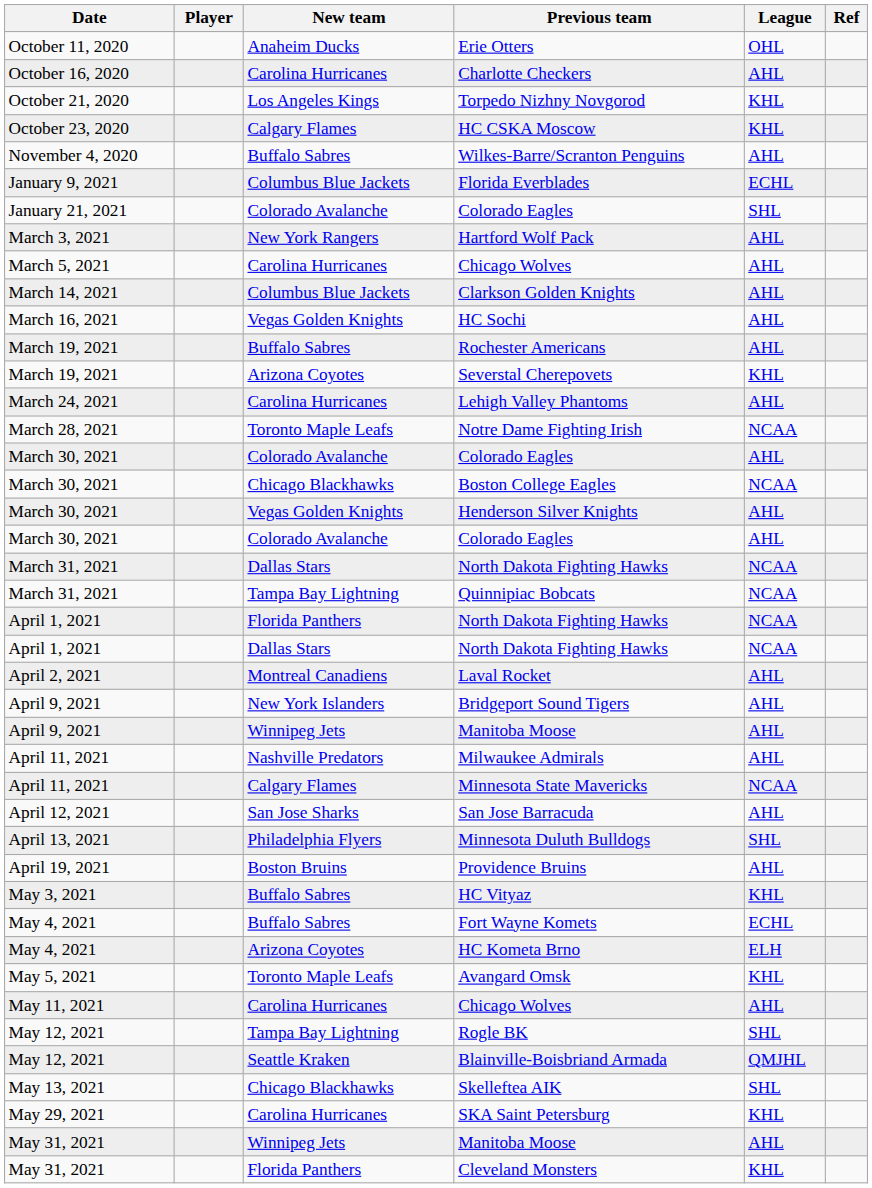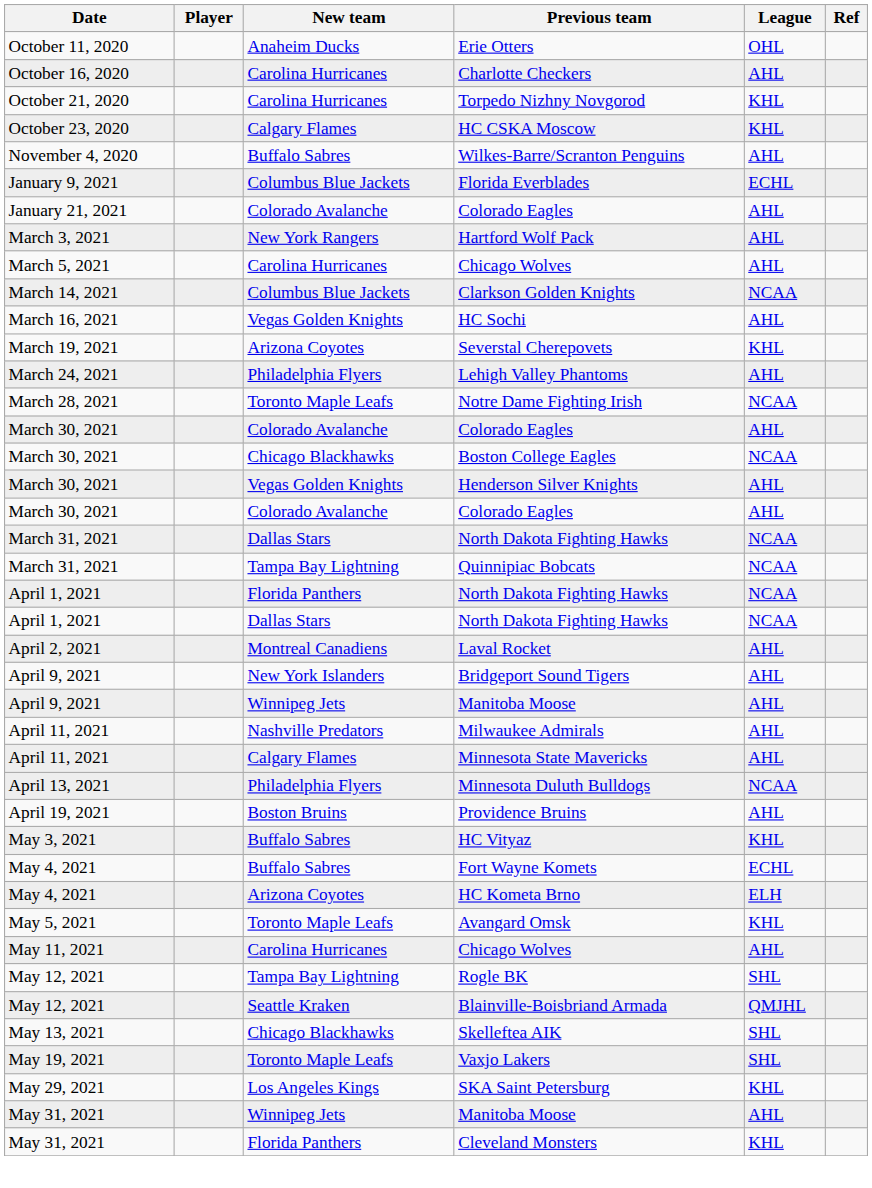 <table class="wikitable sortable" style="border:1px solid #999999; width:800px;">
 <tr>
 <th>Date</th>
 <th>Player</th>
 <th>New team</th>
 <th>Previous team</th>
 <th>League</th>
 <th>Ref</th>
 </tr>
 <tr>
 <td>October 11, 2020</td>
 <td></td>
 <td><a href='#'>Anaheim Ducks</a></td>
 <td><a href='#'>Erie Otters</a></td>
 <td><a href='#'>OHL</a></td>
 <td></td>
 </tr>
 <tr bgcolor="eeeeee">
 <td>October 16, 2020</td>
 <td></td>
 <td><a href='#'>Carolina Hurricanes</a></td>
 <td><a href='#'>Charlotte Checkers</a></td>
 <td><a href='#'>AHL</a></td>
 <td></td>
 </tr>
 <tr>
 <td>October 21, 2020</td>
 <td></td>
-<td><a href='#'>Los Angeles Kings</a></td>
+<td><a href='#'>Carolina Hurricanes</a></td>
 <td><a href='#'>Torpedo Nizhny Novgorod</a></td>
 <td><a href='#'>KHL</a></td>
 <td></td>
 </tr>
 <tr bgcolor="eeeeee">
 <td>October 23, 2020</td>
 <td></td>
 <td><a href='#'>Calgary Flames</a></td>
 <td><a href='#'>HC CSKA Moscow</a></td>
 <td><a href='#'>KHL</a></td>
 <td></td>
 </tr>
 <tr>
 <td>November 4, 2020</td>
 <td></td>
 <td><a href='#'>Buffalo Sabres</a></td>
 <td><a href='#'>Wilkes-Barre/Scranton Penguins</a></td>
 <td><a href='#'>AHL</a></td>
 <td></td>
 </tr>
 <tr bgcolor="eeeeee">
 <td>January 9, 2021</td>
 <td></td>
 <td><a href='#'>Columbus Blue Jackets</a></td>
 <td><a href='#'>Florida Everblades</a></td>
 <td><a href='#'>ECHL</a></td>
 <td></td>
 </tr>
 <tr>
 <td>January 21, 2021</td>
 <td></td>
 <td><a href='#'>Colorado Avalanche</a></td>
 <td><a href='#'>Colorado Eagles</a></td>
-<td><a href='#'>SHL</a></td>
+<td><a href='#'>AHL</a></td>
 <td></td>
 </tr>
 <tr bgcolor="eeeeee">
 <td>March 3, 2021</td>
 <td></td>
 <td><a href='#'>New York Rangers</a></td>
 <td><a href='#'>Hartford Wolf Pack</a></td>
 <td><a href='#'>AHL</a></td>
 <td></td>
 </tr>
 <tr>
 <td>March 5, 2021</td>
 <td></td>
 <td><a href='#'>Carolina Hurricanes</a></td>
 <td><a href='#'>Chicago Wolves</a></td>
 <td><a href='#'>AHL</a></td>
 <td></td>
 </tr>
 <tr bgcolor="eeeeee">
 <td>March 14, 2021</td>
 <td></td>
 <td><a href='#'>Columbus Blue Jackets</a></td>
 <td><a href='#'>Clarkson Golden Knights</a></td>
-<td><a href='#'>AHL</a></td>
+<td><a href='#'>NCAA</a></td>
 <td></td>
 </tr>
 <tr>
 <td>March 16, 2021</td>
 <td></td>
 <td><a href='#'>Vegas Golden Knights</a></td>
 <td><a href='#'>HC Sochi</a></td>
-<td><a href='#'>AHL</a></td>
-<td></td>
-</tr>
-<tr bgcolor="eeeeee">
-<td>March 19, 2021</td>
-<td></td>
-<td><a href='#'>Buffalo Sabres</a></td>
-<td><a href='#'>Rochester Americans</a></td>
 <td><a href='#'>AHL</a></td>
 <td></td>
 </tr>
 <tr>
 <td>March 19, 2021</td>
 <td></td>
 <td><a href='#'>Arizona Coyotes</a></td>
 <td><a href='#'>Severstal Cherepovets</a></td>
 <td><a href='#'>KHL</a></td>
 <td></td>
 </tr>
 <tr bgcolor="eeeeee">
 <td>March 24, 2021</td>
 <td></td>
-<td><a href='#'>Carolina Hurricanes</a></td>
+<td><a href='#'>Philadelphia Flyers</a></td>
 <td><a href='#'>Lehigh Valley Phantoms</a></td>
 <td><a href='#'>AHL</a></td>
 <td></td>
 </tr>
 <tr>
 <td>March 28, 2021</td>
 <td></td>
 <td><a href='#'>Toronto Maple Leafs</a></td>
 <td><a href='#'>Notre Dame Fighting Irish</a></td>
 <td><a href='#'>NCAA</a></td>
 <td></td>
 </tr>
 <tr bgcolor="eeeeee">
 <td>March 30, 2021</td>
 <td></td>
 <td><a href='#'>Colorado Avalanche</a></td>
 <td><a href='#'>Colorado Eagles</a></td>
 <td><a href='#'>AHL</a></td>
 <td></td>
 </tr>
 <tr>
 <td>March 30, 2021</td>
 <td></td>
 <td><a href='#'>Chicago Blackhawks</a></td>
 <td><a href='#'>Boston College Eagles</a></td>
 <td><a href='#'>NCAA</a></td>
 <td></td>
 </tr>
 <tr bgcolor="eeeeee">
 <td>March 30, 2021</td>
 <td></td>
 <td><a href='#'>Vegas Golden Knights</a></td>
 <td><a href='#'>Henderson Silver Knights</a></td>
 <td><a href='#'>AHL</a></td>
 <td></td>
 </tr>
 <tr>
 <td>March 30, 2021</td>
 <td></td>
 <td><a href='#'>Colorado Avalanche</a></td>
 <td><a href='#'>Colorado Eagles</a></td>
 <td><a href='#'>AHL</a></td>
 <td></td>
 </tr>
 <tr bgcolor="eeeeee">
 <td>March 31, 2021</td>
 <td></td>
 <td><a href='#'>Dallas Stars</a></td>
 <td><a href='#'>North Dakota Fighting Hawks</a></td>
 <td><a href='#'>NCAA</a></td>
 <td></td>
 </tr>
 <tr>
 <td>March 31, 2021</td>
 <td></td>
 <td><a href='#'>Tampa Bay Lightning</a></td>
 <td><a href='#'>Quinnipiac Bobcats</a></td>
 <td><a href='#'>NCAA</a></td>
 <td></td>
 </tr>
 <tr bgcolor="eeeeee">
 <td>April 1, 2021</td>
 <td></td>
 <td><a href='#'>Florida Panthers</a></td>
 <td><a href='#'>North Dakota Fighting Hawks</a></td>
 <td><a href='#'>NCAA</a></td>
 <td></td>
 </tr>
 <tr>
 <td>April 1, 2021</td>
 <td></td>
 <td><a href='#'>Dallas Stars</a></td>
 <td><a href='#'>North Dakota Fighting Hawks</a></td>
 <td><a href='#'>NCAA</a></td>
 <td></td>
 </tr>
 <tr bgcolor="eeeeee">
 <td>April 2, 2021</td>
 <td></td>
 <td><a href='#'>Montreal Canadiens</a></td>
 <td><a href='#'>Laval Rocket</a></td>
 <td><a href='#'>AHL</a></td>
 <td></td>
 </tr>
 <tr>
 <td>April 9, 2021</td>
 <td></td>
 <td><a href='#'>New York Islanders</a></td>
 <td><a href='#'>Bridgeport Sound Tigers</a></td>
 <td><a href='#'>AHL</a></td>
 <td></td>
 </tr>
 <tr bgcolor="eeeeee">
 <td>April 9, 2021</td>
 <td></td>
 <td><a href='#'>Winnipeg Jets</a></td>
 <td><a href='#'>Manitoba Moose</a></td>
 <td><a href='#'>AHL</a></td>
 <td></td>
 </tr>
 <tr>
 <td>April 11, 2021</td>
 <td></td>
 <td><a href='#'>Nashville Predators</a></td>
 <td><a href='#'>Milwaukee Admirals</a></td>
 <td><a href='#'>AHL</a></td>
 <td></td>
 </tr>
 <tr bgcolor="eeeeee">
 <td>April 11, 2021</td>
 <td></td>
 <td><a href='#'>Calgary Flames</a></td>
 <td><a href='#'>Minnesota State Mavericks</a></td>
-<td><a href='#'>NCAA</a></td>
-<td></td>
-</tr>
-<tr>
-<td>April 12, 2021</td>
-<td></td>
-<td><a href='#'>San Jose Sharks</a></td>
-<td><a href='#'>San Jose Barracuda</a></td>
 <td><a href='#'>AHL</a></td>
 <td></td>
 </tr>
 <tr bgcolor="eeeeee">
 <td>April 13, 2021</td>
 <td></td>
 <td><a href='#'>Philadelphia Flyers</a></td>
 <td><a href='#'>Minnesota Duluth Bulldogs</a></td>
-<td><a href='#'>SHL</a></td>
+<td><a href='#'>NCAA</a></td>
 <td></td>
 </tr>
 <tr>
 <td>April 19, 2021</td>
 <td></td>
 <td><a href='#'>Boston Bruins</a></td>
 <td><a href='#'>Providence Bruins</a></td>
 <td><a href='#'>AHL</a></td>
 <td></td>
 </tr>
 <tr bgcolor="eeeeee">
 <td>May 3, 2021</td>
 <td></td>
 <td><a href='#'>Buffalo Sabres</a></td>
 <td><a href='#'>HC Vityaz</a></td>
 <td><a href='#'>KHL</a></td>
 <td></td>
 </tr>
 <tr>
 <td>May 4, 2021</td>
 <td></td>
 <td><a href='#'>Buffalo Sabres</a></td>
 <td><a href='#'>Fort Wayne Komets</a></td>
 <td><a href='#'>ECHL</a></td>
 <td></td>
 </tr>
 <tr bgcolor="eeeeee">
 <td>May 4, 2021</td>
 <td></td>
 <td><a href='#'>Arizona Coyotes</a></td>
 <td><a href='#'>HC Kometa Brno</a></td>
 <td><a href='#'>ELH</a></td>
 <td></td>
 </tr>
 <tr>
 <td>May 5, 2021</td>
 <td></td>
 <td><a href='#'>Toronto Maple Leafs</a></td>
 <td><a href='#'>Avangard Omsk</a></td>
 <td><a href='#'>KHL</a></td>
 <td></td>
 </tr>
 <tr bgcolor="eeeeee">
 <td>May 11, 2021</td>
 <td></td>
 <td><a href='#'>Carolina Hurricanes</a></td>
 <td><a href='#'>Chicago Wolves</a></td>
 <td><a href='#'>AHL</a></td>
 <td></td>
 </tr>
 <tr>
 <td>May 12, 2021</td>
 <td></td>
 <td><a href='#'>Tampa Bay Lightning</a></td>
 <td><a href='#'>Rogle BK</a></td>
 <td><a href='#'>SHL</a></td>
 <td></td>
 </tr>
 <tr bgcolor="eeeeee">
 <td>May 12, 2021</td>
 <td></td>
 <td><a href='#'>Seattle Kraken</a></td>
 <td><a href='#'>Blainville-Boisbriand Armada</a></td>
 <td><a href='#'>QMJHL</a></td>
 <td></td>
 </tr>
 <tr>
 <td>May 13, 2021</td>
 <td></td>
 <td><a href='#'>Chicago Blackhawks</a></td>
 <td><a href='#'>Skelleftea AIK</a></td>
 <td><a href='#'>SHL</a></td>
 <td></td>
 </tr>
+<tr bgcolor="eeeeee">
+<td>May 19, 2021</td>
+<td></td>
+<td><a href='#'>Toronto Maple Leafs</a></td>
+<td><a href='#'>Vaxjo Lakers</a></td>
+<td><a href='#'>SHL</a></td>
+<td></td>
+</tr>
 <tr>
 <td>May 29, 2021</td>
 <td></td>
-<td><a href='#'>Carolina Hurricanes</a></td>
+<td><a href='#'>Los Angeles Kings</a></td>
 <td><a href='#'>SKA Saint Petersburg</a></td>
 <td><a href='#'>KHL</a></td>
 <td></td>
 </tr>
 <tr bgcolor="eeeeee">
 <td>May 31, 2021</td>
 <td></td>
 <td><a href='#'>Winnipeg Jets</a></td>
 <td><a href='#'>Manitoba Moose</a></td>
 <td><a href='#'>AHL</a></td>
 <td></td>
 </tr>
 <tr>
 <td>May 31, 2021</td>
 <td></td>
 <td><a href='#'>Florida Panthers</a></td>
 <td><a href='#'>Cleveland Monsters</a></td>
 <td><a href='#'>KHL</a></td>
 <td></td>
 </tr>
 </table>
